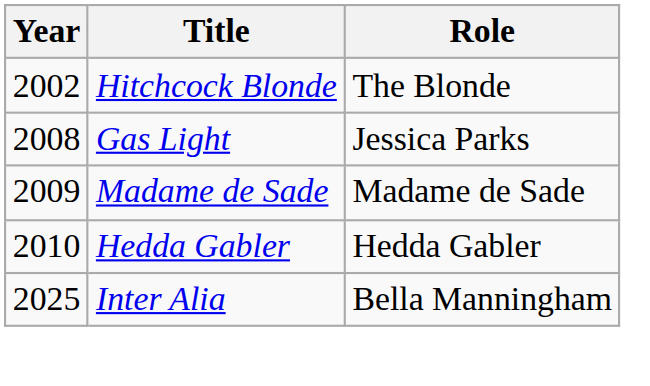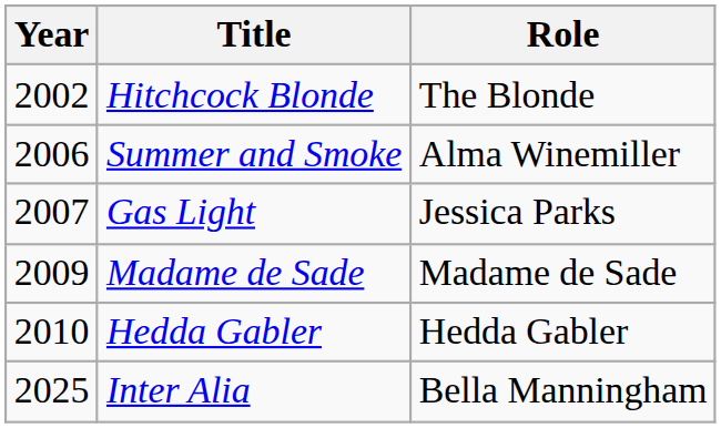 <table class="wikitable sortable">
 <tr>
 <th>Year</th>
 <th>Title</th>
 <th>Role</th>
 </tr>
 <tr>
 <td>2002</td>
 <td><em><a href='#'>Hitchcock Blonde</a></em></td>
 <td>The Blonde</td>
 </tr>
 <tr>
-<td>2008</td>
+<td>2006</td>
+<td><em><a href='#'>Summer and Smoke</a></em></td>
+<td>Alma Winemiller</td>
+</tr>
+<tr>
+<td>2007</td>
 <td><em><a href='#'>Gas Light</a></em></td>
 <td>Jessica Parks</td>
 </tr>
 <tr>
 <td>2009</td>
 <td><em><a href='#'>Madame de Sade</a></em></td>
 <td>Madame de Sade</td>
 </tr>
 <tr>
 <td>2010</td>
 <td><em><a href='#'>Hedda Gabler</a></em></td>
 <td>Hedda Gabler</td>
 </tr>
 <tr>
 <td>2025</td>
 <td><em><a href='#'>Inter Alia</a></em></td>
 <td>Bella Manningham</td>
 </tr>
 </table>
